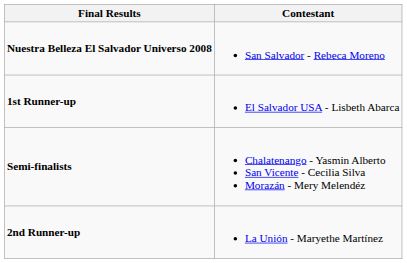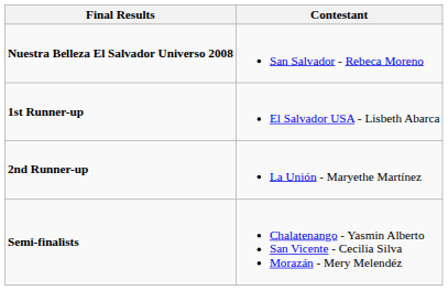 <table class="wikitable">
 <tr>
 <th>Final Results</th>
 <th>Contestant</th>
 </tr>
 <tr>
 <td><strong>Nuestra Belleza El Salvador Universo 2008</strong></td>
 <td><br><ul><li><a href='#'>San Salvador</a> - <a href='#'>Rebeca Moreno</a></li></ul></td>
 </tr>
 <tr>
 <td><strong>1st Runner-up</strong></td>
 <td><br><ul><li><a href='#'>El Salvador USA</a> - Lisbeth Abarca</li></ul></td>
 </tr>
 <tr>
+<td><strong>2nd Runner-up</strong></td>
+<td><br><ul><li><a href='#'>La Unión</a> - Maryethe Martínez</li></ul></td>
+</tr>
+<tr>
 <td><strong>Semi-finalists</strong></td>
 <td><br><ul><li><a href='#'>Chalatenango</a> - Yasmin Alberto</li><li><a href='#'>San Vicente</a> - Cecilia Silva</li><li><a href='#'>Morazán</a> - Mery Melendéz</li></ul></td>
 </tr>
-<tr>
-<td><strong>2nd Runner-up</strong></td>
-<td><br><ul><li><a href='#'>La Unión</a> - Maryethe Martínez</li></ul></td>
-</tr>
 </table>
